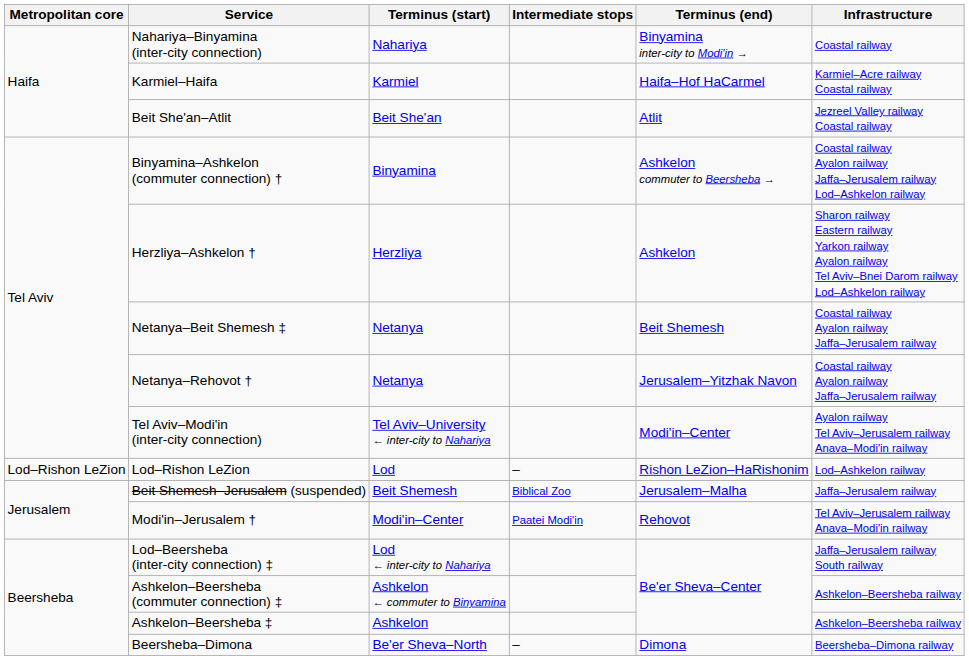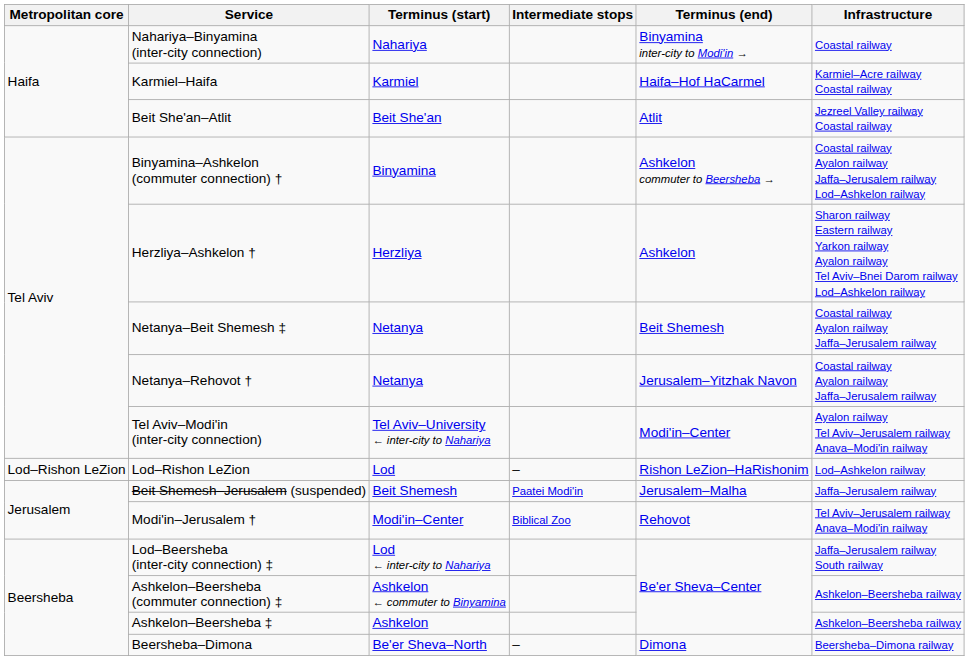 <table class="wikitable">
 <tr>
 <th>Metropolitan core</th>
 <th>Service</th>
 <th>Terminus (start)</th>
 <th>Intermediate stops</th>
 <th>Terminus (end)</th>
 <th>Infrastructure</th>
 </tr>
 <tr>
 <td rowspan="3">Haifa</td>
 <td>Nahariya–Binyamina<br>(inter-city connection)</td>
 <td><a href='#'>Nahariya</a></td>
 <td></td>
 <td><a href='#'>Binyamina</a><br><small><em>inter-city to <a href='#'>Modi'in</a> →</em></small></td>
 <td><small><a href='#'>Coastal railway</a></small></td>
 </tr>
 <tr>
 <td>Karmiel–Haifa</td>
 <td><a href='#'>Karmiel</a></td>
 <td></td>
 <td><a href='#'>Haifa–Hof HaCarmel</a></td>
 <td><small><a href='#'>Karmiel–Acre railway</a><br><a href='#'>Coastal railway</a></small></td>
 </tr>
 <tr>
 <td>Beit She'an–Atlit</td>
 <td><a href='#'>Beit She'an</a></td>
 <td></td>
 <td><a href='#'>Atlit</a></td>
 <td><small><a href='#'>Jezreel Valley railway</a><br><a href='#'>Coastal railway</a></small></td>
 </tr>
 <tr>
 <td rowspan="5">Tel Aviv</td>
 <td>Binyamina–Ashkelon<br>(commuter connection) †</td>
 <td><a href='#'>Binyamina</a></td>
 <td></td>
 <td><a href='#'>Ashkelon</a><br><small><em>commuter to <a href='#'>Beersheba</a> →</em></small></td>
 <td><small><a href='#'>Coastal railway</a><br><a href='#'>Ayalon railway</a><br><a href='#'>Jaffa–Jerusalem railway</a><br><a href='#'>Lod–Ashkelon railway</a></small></td>
 </tr>
 <tr>
 <td>Herzliya–Ashkelon †</td>
 <td><a href='#'>Herzliya</a></td>
 <td></td>
 <td><a href='#'>Ashkelon</a></td>
 <td><small><a href='#'>Sharon railway</a><br><a href='#'>Eastern railway</a><br><a href='#'>Yarkon railway</a><br><a href='#'>Ayalon railway</a><br><a href='#'>Tel Aviv–Bnei Darom railway</a><br><a href='#'>Lod–Ashkelon railway</a></small></td>
 </tr>
 <tr>
 <td>Netanya–Beit Shemesh ‡</td>
 <td><a href='#'>Netanya</a></td>
 <td></td>
 <td><a href='#'>Beit Shemesh</a></td>
 <td><small><a href='#'>Coastal railway</a><br><a href='#'>Ayalon railway</a><br><a href='#'>Jaffa–Jerusalem railway</a></small></td>
 </tr>
 <tr>
 <td>Netanya–Rehovot †</td>
 <td><a href='#'>Netanya</a></td>
 <td></td>
 <td><a href='#'>Jerusalem–Yitzhak Navon</a></td>
 <td><small><a href='#'>Coastal railway</a><br><a href='#'>Ayalon railway</a><br><a href='#'>Jaffa–Jerusalem railway</a></small></td>
 </tr>
 <tr>
 <td>Tel Aviv–Modi'in<br>(inter-city connection)</td>
 <td><a href='#'>Tel Aviv–University</a><br><small><em>← inter-city to <a href='#'>Nahariya</a></em></small></td>
 <td></td>
 <td><a href='#'>Modi'in–Center</a></td>
 <td><small><a href='#'>Ayalon railway</a><br><a href='#'>Tel Aviv–Jerusalem railway</a><br><a href='#'>Anava–Modi'in railway</a></small></td>
 </tr>
 <tr>
 <td>Lod–Rishon LeZion</td>
 <td>Lod–Rishon LeZion</td>
 <td><a href='#'>Lod</a></td>
 <td>–</td>
 <td><a href='#'>Rishon LeZion–HaRishonim</a></td>
 <td><small><a href='#'>Lod–Ashkelon railway</a></small></td>
 </tr>
 <tr>
 <td rowspan="2">Jerusalem</td>
 <td><s>Beit Shemesh–Jerusalem</s> (suspended)</td>
 <td><a href='#'>Beit Shemesh</a></td>
-<td><small><a href='#'>Biblical Zoo</a></small></td>
+<td><small><a href='#'>Paatei Modi'in</a></small></td>
 <td><a href='#'>Jerusalem–Malha</a></td>
 <td><small><a href='#'>Jaffa–Jerusalem railway</a></small></td>
 </tr>
 <tr>
 <td>Modi'in–Jerusalem †</td>
 <td><a href='#'>Modi'in–Center</a></td>
-<td><small><a href='#'>Paatei Modi'in</a></small></td>
+<td><small><a href='#'>Biblical Zoo</a></small></td>
 <td><a href='#'>Rehovot</a></td>
 <td><small><a href='#'>Tel Aviv–Jerusalem railway</a><br><a href='#'>Anava–Modi'in railway</a></small></td>
 </tr>
 <tr>
 <td rowspan="4">Beersheba</td>
 <td>Lod–Beersheba<br>(inter-city connection) ‡</td>
 <td><a href='#'>Lod</a><br><small><em>← inter-city to <a href='#'>Nahariya</a></em></small></td>
 <td></td>
 <td rowspan="3"><a href='#'>Be'er Sheva–Center</a></td>
 <td><small><a href='#'>Jaffa–Jerusalem railway</a><br><a href='#'>South railway</a></small></td>
 </tr>
 <tr>
 <td>Ashkelon–Beersheba<br>(commuter connection) ‡</td>
 <td><a href='#'>Ashkelon</a><br><small><em>← commuter to <a href='#'>Binyamina</a></em></small></td>
 <td></td>
 <td><small><a href='#'>Ashkelon–Beersheba railway</a></small></td>
 </tr>
 <tr>
 <td>Ashkelon–Beersheba ‡</td>
 <td><a href='#'>Ashkelon</a></td>
 <td></td>
 <td><small><a href='#'>Ashkelon–Beersheba railway</a></small></td>
 </tr>
 <tr>
 <td>Beersheba–Dimona</td>
 <td><a href='#'>Be'er Sheva–North</a></td>
 <td>–</td>
 <td><a href='#'>Dimona</a></td>
 <td><small><a href='#'>Beersheba–Dimona railway</a></small></td>
 </tr>
 </table>
